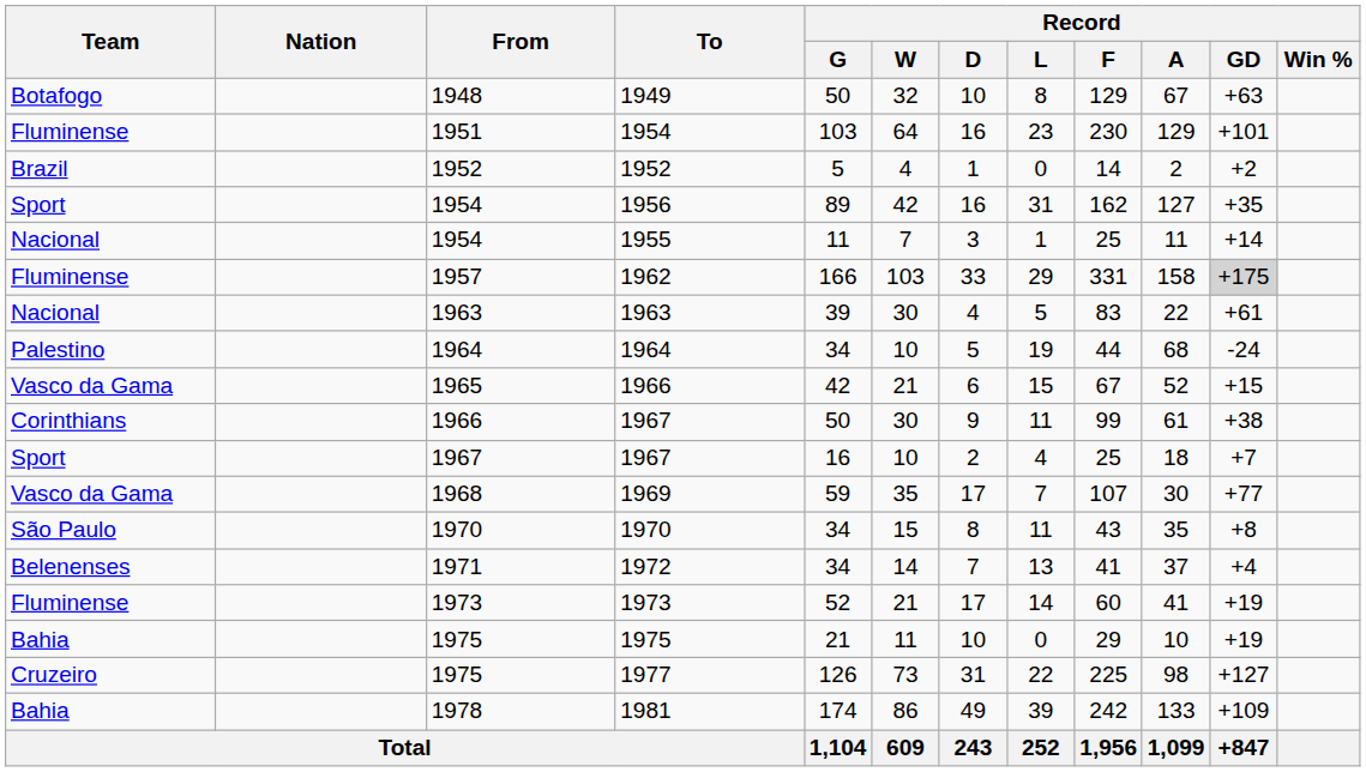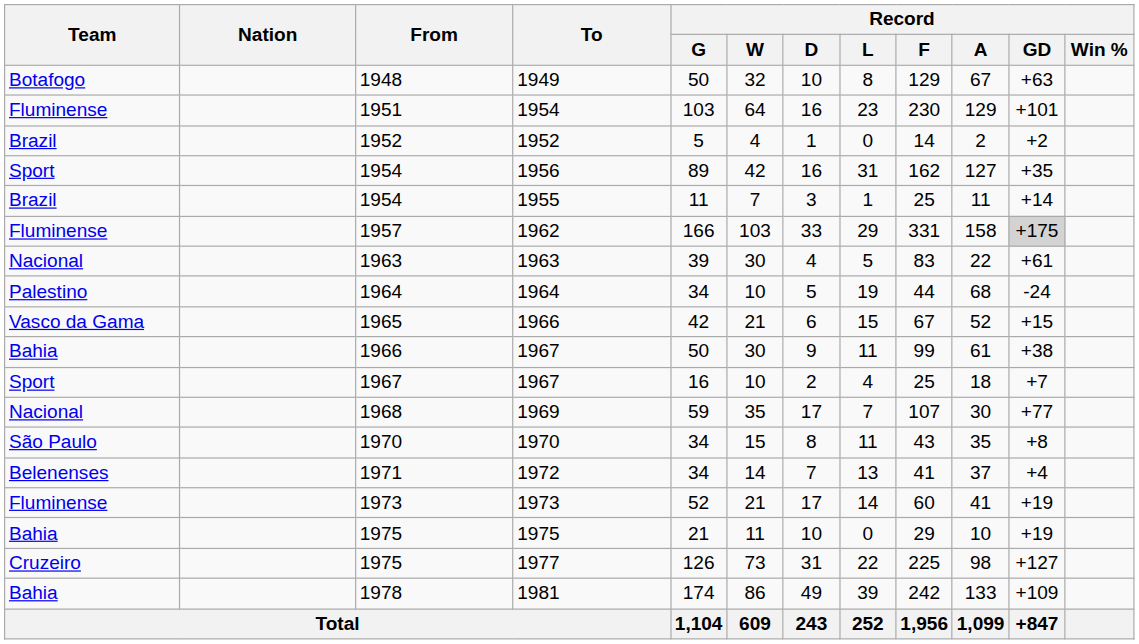 <table class="wikitable" style="text-align: center">
 <tr>
 <th rowspan=2 width=140>Team</th>
 <th rowspan=2 width=140>Nation</th>
 <th rowspan=2 width=125>From</th>
 <th rowspan=2 width=125>To</th>
 <th colspan=8>Record</th>
 </tr>
 <tr>
 <th width=40>G</th>
 <th width=40>W</th>
 <th width=40>D</th>
 <th width=40>L</th>
 <th width=40>F</th>
 <th width=40>A</th>
 <th width=40>GD</th>
 <th width=50>Win %</th>
 </tr>
 <tr>
 <td align="left"><a href='#'>Botafogo</a></td>
 <td align="left"></td>
 <td align=left>1948</td>
 <td align=left>1949</td>
 <td>50</td>
 <td>32</td>
 <td>10</td>
 <td>8</td>
 <td>129</td>
 <td>67</td>
 <td>+63</td>
 <td></td>
 </tr>
 <tr>
 <td align="left"><a href='#'>Fluminense</a></td>
 <td align="left"></td>
 <td align=left>1951</td>
 <td align=left>1954</td>
 <td>103</td>
 <td>64</td>
 <td>16</td>
 <td>23</td>
 <td>230</td>
 <td>129</td>
 <td>+101</td>
 <td></td>
 </tr>
 <tr>
 <td align="left"><a href='#'>Brazil</a></td>
 <td align="left"></td>
 <td align=left>1952</td>
 <td align=left>1952</td>
 <td>5</td>
 <td>4</td>
 <td>1</td>
 <td>0</td>
 <td>14</td>
 <td>2</td>
 <td>+2</td>
 <td></td>
 </tr>
 <tr>
 <td align="left"><a href='#'>Sport</a></td>
 <td align="left"></td>
 <td align=left>1954</td>
 <td align=left>1956</td>
 <td>89</td>
 <td>42</td>
 <td>16</td>
 <td>31</td>
 <td>162</td>
 <td>127</td>
 <td>+35</td>
 <td></td>
 </tr>
 <tr>
-<td align="left"><a href='#'>Nacional</a></td>
+<td align="left"><a href='#'>Brazil</a></td>
 <td align="left"></td>
 <td align=left>1954</td>
 <td align=left>1955</td>
 <td>11</td>
 <td>7</td>
 <td>3</td>
 <td>1</td>
 <td>25</td>
 <td>11</td>
 <td>+14</td>
 <td></td>
 </tr>
 <tr>
 <td align="left"><a href='#'>Fluminense</a></td>
 <td align="left"></td>
 <td align=left>1957</td>
 <td align=left>1962</td>
 <td>166</td>
 <td>103</td>
 <td>33</td>
 <td>29</td>
 <td>331</td>
 <td>158</td>
 <td style="background: lightgrey;">+175</td>
 <td></td>
 </tr>
 <tr>
 <td align="left"><a href='#'>Nacional</a></td>
 <td align="left"></td>
 <td align=left>1963</td>
 <td align=left>1963</td>
 <td>39</td>
 <td>30</td>
 <td>4</td>
 <td>5</td>
 <td>83</td>
 <td>22</td>
 <td>+61</td>
 <td></td>
 </tr>
 <tr>
 <td align="left"><a href='#'>Palestino</a></td>
 <td align="left"></td>
 <td align=left>1964</td>
 <td align=left>1964</td>
 <td>34</td>
 <td>10</td>
 <td>5</td>
 <td>19</td>
 <td>44</td>
 <td>68</td>
 <td>-24</td>
 <td></td>
 </tr>
 <tr>
 <td align="left"><a href='#'>Vasco da Gama</a></td>
 <td align="left"></td>
 <td align=left>1965</td>
 <td align=left>1966</td>
 <td>42</td>
 <td>21</td>
 <td>6</td>
 <td>15</td>
 <td>67</td>
 <td>52</td>
 <td>+15</td>
 <td></td>
 </tr>
 <tr>
-<td align="left"><a href='#'>Corinthians</a></td>
+<td align="left"><a href='#'>Bahia</a></td>
 <td align="left"></td>
 <td align=left>1966</td>
 <td align=left>1967</td>
 <td>50</td>
 <td>30</td>
 <td>9</td>
 <td>11</td>
 <td>99</td>
 <td>61</td>
 <td>+38</td>
 <td></td>
 </tr>
 <tr>
 <td align="left"><a href='#'>Sport</a></td>
 <td align="left"></td>
 <td align=left>1967</td>
 <td align=left>1967</td>
 <td>16</td>
 <td>10</td>
 <td>2</td>
 <td>4</td>
 <td>25</td>
 <td>18</td>
 <td>+7</td>
 <td></td>
 </tr>
 <tr>
-<td align="left"><a href='#'>Vasco da Gama</a></td>
+<td align="left"><a href='#'>Nacional</a></td>
 <td align="left"></td>
 <td align=left>1968</td>
 <td align=left>1969</td>
 <td>59</td>
 <td>35</td>
 <td>17</td>
 <td>7</td>
 <td>107</td>
 <td>30</td>
 <td>+77</td>
 <td></td>
 </tr>
 <tr>
 <td align="left"><a href='#'>São Paulo</a></td>
 <td align="left"></td>
 <td align=left>1970</td>
 <td align=left>1970</td>
 <td>34</td>
 <td>15</td>
 <td>8</td>
 <td>11</td>
 <td>43</td>
 <td>35</td>
 <td>+8</td>
 <td></td>
 </tr>
 <tr>
 <td align="left"><a href='#'>Belenenses</a></td>
 <td align="left"></td>
 <td align=left>1971</td>
 <td align=left>1972</td>
 <td>34</td>
 <td>14</td>
 <td>7</td>
 <td>13</td>
 <td>41</td>
 <td>37</td>
 <td>+4</td>
 <td></td>
 </tr>
 <tr>
 <td align="left"><a href='#'>Fluminense</a></td>
 <td align="left"></td>
 <td align=left>1973</td>
 <td align=left>1973</td>
 <td>52</td>
 <td>21</td>
 <td>17</td>
 <td>14</td>
 <td>60</td>
 <td>41</td>
 <td>+19</td>
 <td></td>
 </tr>
 <tr>
 <td align="left"><a href='#'>Bahia</a></td>
 <td align="left"></td>
 <td align=left>1975</td>
 <td align=left>1975</td>
 <td>21</td>
 <td>11</td>
 <td>10</td>
 <td>0</td>
 <td>29</td>
 <td>10</td>
 <td>+19</td>
 <td></td>
 </tr>
 <tr>
 <td align="left"><a href='#'>Cruzeiro</a></td>
 <td align="left"></td>
 <td align=left>1975</td>
 <td align=left>1977</td>
 <td>126</td>
 <td>73</td>
 <td>31</td>
 <td>22</td>
 <td>225</td>
 <td>98</td>
 <td>+127</td>
 <td></td>
 </tr>
 <tr>
 <td align="left"><a href='#'>Bahia</a></td>
 <td align="left"></td>
 <td align=left>1978</td>
 <td align=left>1981</td>
 <td>174</td>
 <td>86</td>
 <td>49</td>
 <td>39</td>
 <td>242</td>
 <td>133</td>
 <td>+109</td>
 <td></td>
 </tr>
 <tr>
 <th align="center" colspan="4">Total</th>
 <th>1,104</th>
 <th>609</th>
 <th>243</th>
 <th>252</th>
 <th>1,956</th>
 <th>1,099</th>
 <th>+847</th>
 <th></th>
 </tr>
 </table>
